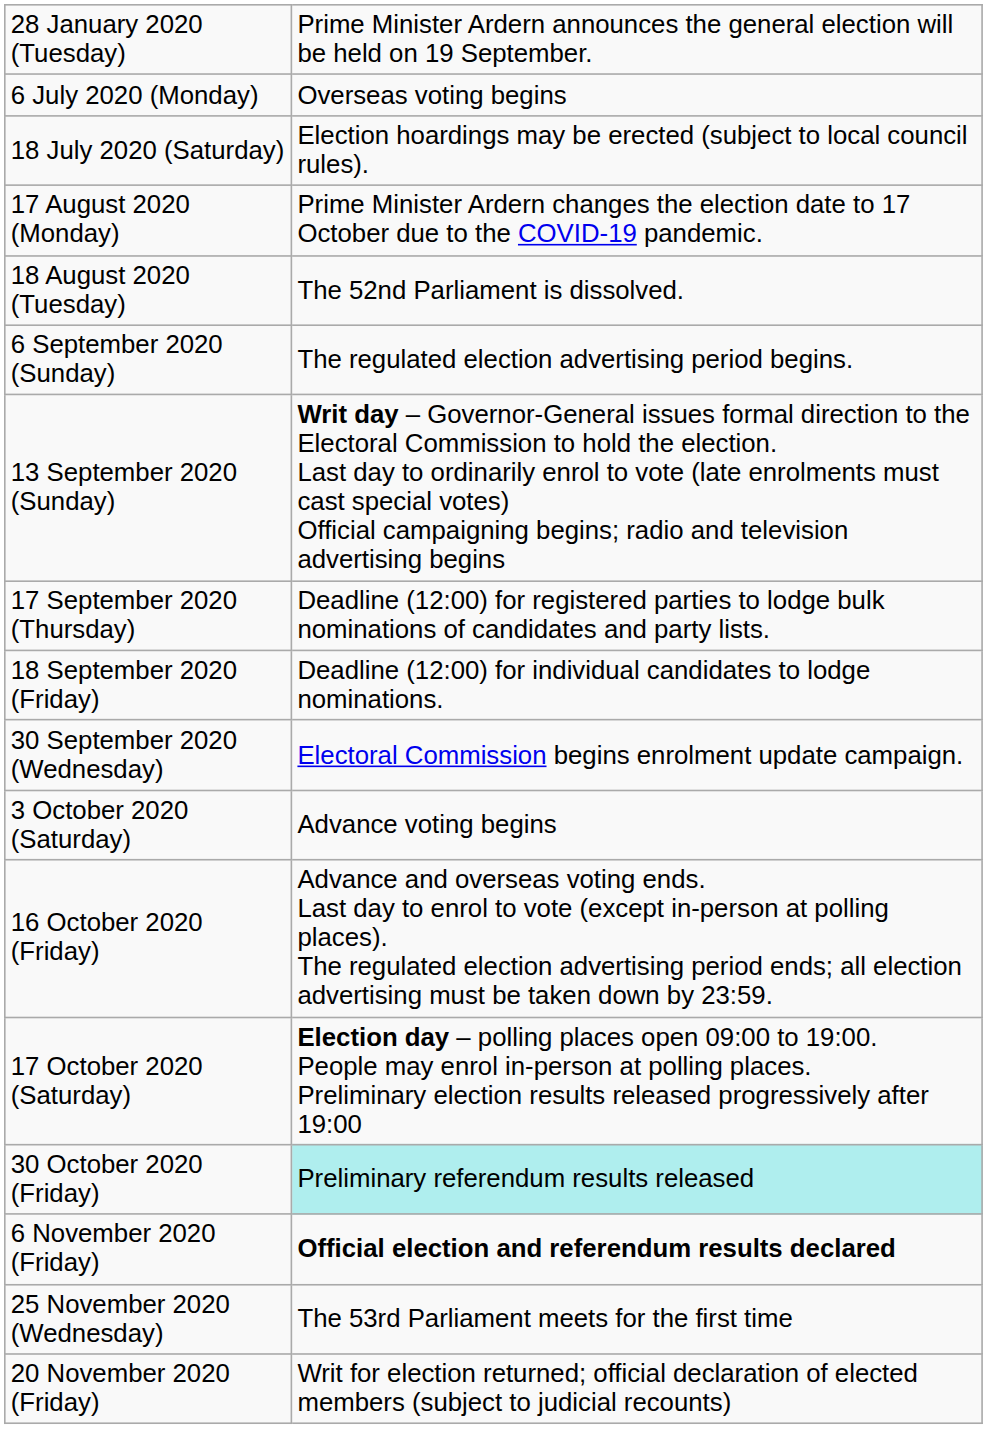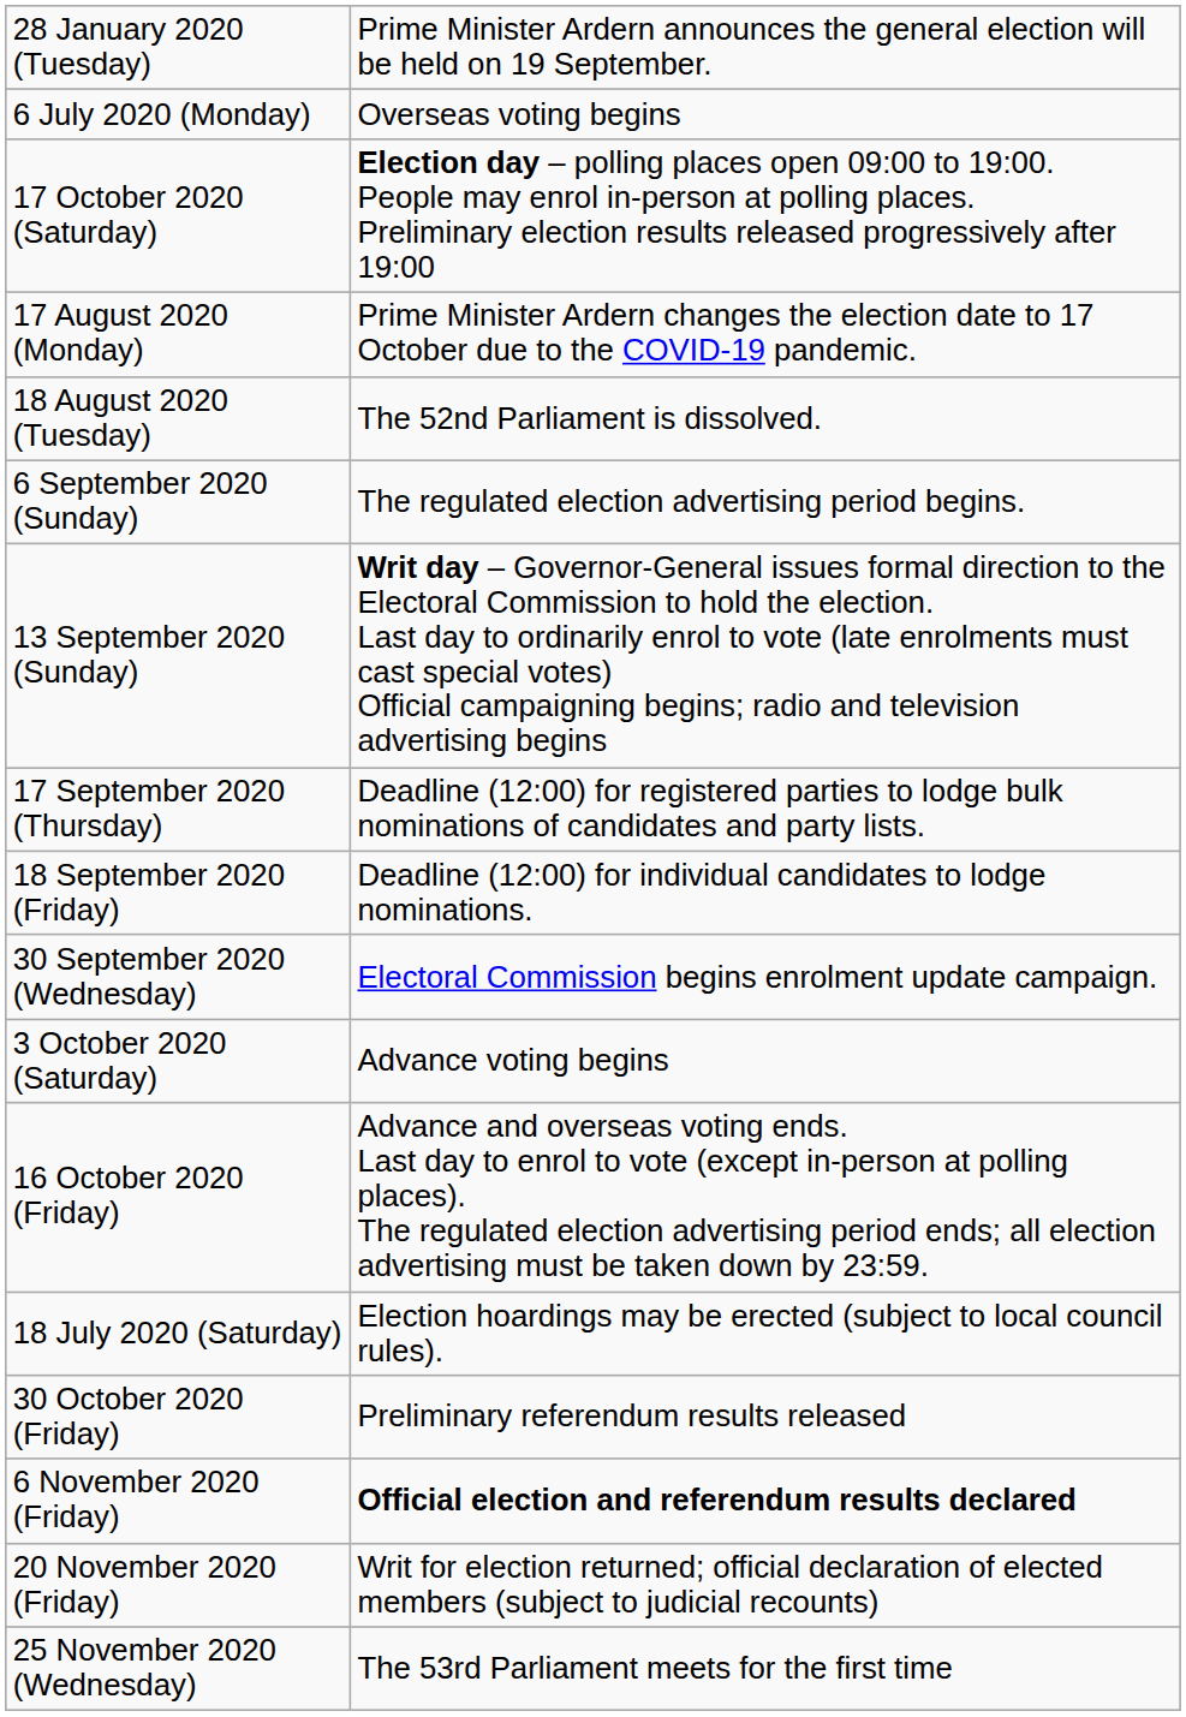 <table class="wikitable">
 <tr>
 <td>28 January 2020 (Tuesday)</td>
 <td>Prime Minister Ardern announces the general election will be held on 19 September.</td>
 </tr>
 <tr>
 <td>6 July 2020 (Monday)</td>
 <td>Overseas voting begins</td>
 </tr>
 <tr>
-<td>18 July 2020 (Saturday)</td>
-<td>Election hoardings may be erected (subject to local council rules).</td>
+<td>17 October 2020 (Saturday)</td>
+<td><strong>Election day</strong> – polling places open 09:00 to 19:00.<br>People may enrol in-person at polling places.<br>Preliminary election results released progressively after 19:00</td>
 </tr>
 <tr>
 <td>17 August 2020 (Monday)</td>
 <td>Prime Minister Ardern changes the election date to 17 October due to the <a href='#'>COVID-19</a> pandemic.</td>
 </tr>
 <tr>
 <td>18 August 2020 (Tuesday)</td>
 <td>The 52nd Parliament is dissolved.</td>
 </tr>
 <tr>
 <td>6 September 2020 (Sunday)</td>
 <td>The regulated election advertising period begins.</td>
 </tr>
 <tr>
 <td>13 September 2020 (Sunday)</td>
 <td><strong>Writ day</strong> – Governor-General issues formal direction to the Electoral Commission to hold the election.<br>Last day to ordinarily enrol to vote (late enrolments must cast special votes)<br>Official campaigning begins; radio and television advertising begins</td>
 </tr>
 <tr>
 <td>17 September 2020 (Thursday)</td>
 <td>Deadline (12:00) for registered parties to lodge bulk nominations of candidates and party lists.</td>
 </tr>
 <tr>
 <td>18 September 2020 (Friday)</td>
 <td>Deadline (12:00) for individual candidates to lodge nominations.</td>
 </tr>
 <tr>
 <td>30 September 2020 (Wednesday)</td>
 <td><a href='#'>Electoral Commission</a> begins enrolment update campaign.</td>
 </tr>
 <tr>
 <td>3 October 2020 (Saturday)</td>
 <td>Advance voting begins</td>
 </tr>
 <tr>
 <td>16 October 2020 (Friday)</td>
 <td>Advance and overseas voting ends.<br>Last day to enrol to vote (except in-person at polling places).<br>The regulated election advertising period ends; all election advertising must be taken down by 23:59.</td>
 </tr>
 <tr>
-<td>17 October 2020 (Saturday)</td>
-<td><strong>Election day</strong> – polling places open 09:00 to 19:00.<br>People may enrol in-person at polling places.<br>Preliminary election results released progressively after 19:00</td>
+<td>18 July 2020 (Saturday)</td>
+<td>Election hoardings may be erected (subject to local council rules).</td>
 </tr>
 <tr>
 <td>30 October 2020 (Friday)</td>
-<td style="background: paleturquoise;">Preliminary referendum results released</td>
+<td>Preliminary referendum results released</td>
 </tr>
 <tr>
 <td>6 November 2020 (Friday)</td>
 <td><strong>Official election and referendum results declared</strong></td>
 </tr>
 <tr>
+<td>20 November 2020 (Friday)</td>
+<td>Writ for election returned; official declaration of elected members (subject to judicial recounts)</td>
+</tr>
+<tr>
 <td>25 November 2020 (Wednesday)</td>
 <td>The 53rd Parliament meets for the first time</td>
 </tr>
-<tr>
-<td>20 November 2020 (Friday)</td>
-<td>Writ for election returned; official declaration of elected members (subject to judicial recounts)</td>
-</tr>
 </table>
